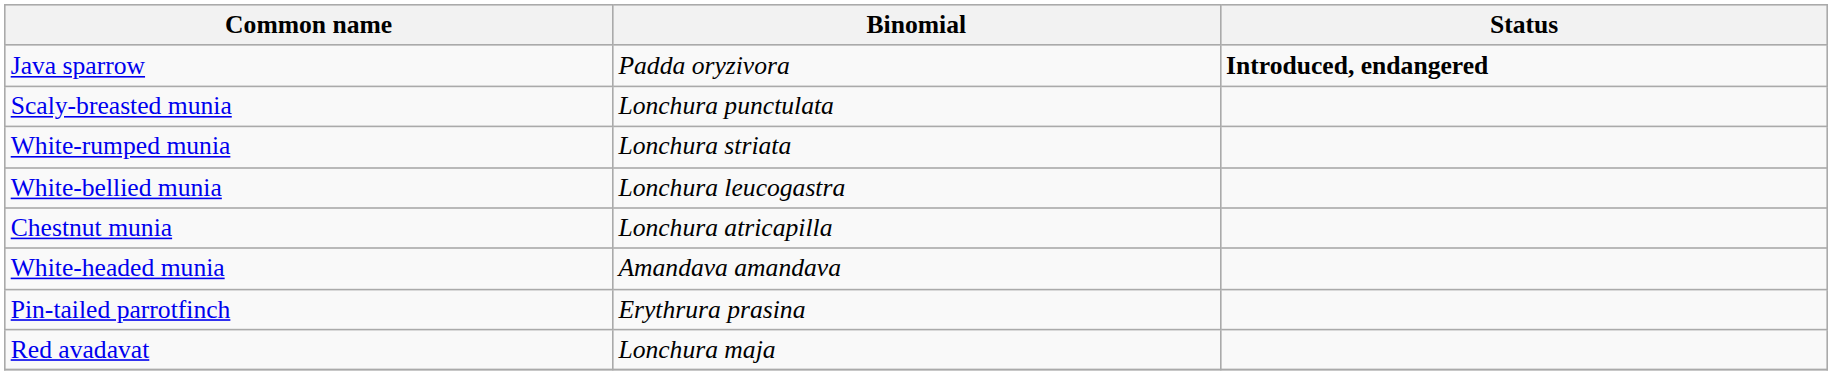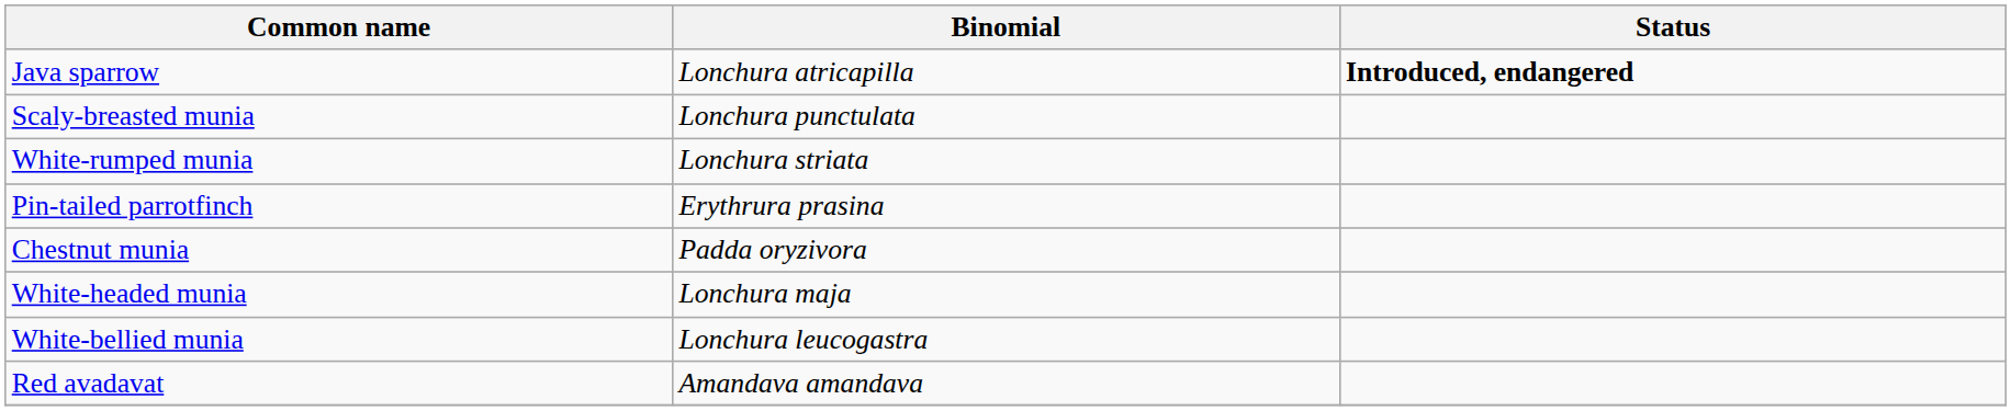 <table width=72% class="wikitable">
 <tr>
 <th width=24%>Common name</th>
 <th width=24%>Binomial</th>
 <th width=24%>Status</th>
 </tr>
 <tr>
 <td><a href='#'>Java sparrow</a></td>
-<td><em>Padda oryzivora</em></td>
+<td><em>Lonchura atricapilla</em></td>
 <td><strong>Introduced, endangered</strong></td>
 </tr>
 <tr>
 <td><a href='#'>Scaly-breasted munia</a></td>
 <td><em>Lonchura punctulata</em></td>
 <td></td>
 </tr>
 <tr>
 <td><a href='#'>White-rumped munia</a></td>
 <td><em>Lonchura striata</em></td>
 <td></td>
 </tr>
 <tr>
+<td><a href='#'>Pin-tailed parrotfinch</a></td>
+<td><em>Erythrura prasina</em></td>
+<td></td>
+</tr>
+<tr>
+<td><a href='#'>Chestnut munia</a></td>
+<td><em>Padda oryzivora</em></td>
+<td></td>
+</tr>
+<tr>
+<td><a href='#'>White-headed munia</a></td>
+<td><em>Lonchura maja</em></td>
+<td></td>
+</tr>
+<tr>
 <td><a href='#'>White-bellied munia</a></td>
 <td><em>Lonchura leucogastra</em></td>
 <td></td>
 </tr>
 <tr>
-<td><a href='#'>Chestnut munia</a></td>
-<td><em>Lonchura atricapilla</em></td>
-<td></td>
-</tr>
-<tr>
-<td><a href='#'>White-headed munia</a></td>
+<td><a href='#'>Red avadavat</a></td>
 <td><em>Amandava amandava</em></td>
-<td></td>
-</tr>
-<tr>
-<td><a href='#'>Pin-tailed parrotfinch</a></td>
-<td><em>Erythrura prasina</em></td>
-<td></td>
-</tr>
-<tr>
-<td><a href='#'>Red avadavat</a></td>
-<td><em>Lonchura maja</em></td>
 <td></td>
 </tr>
 <tr>
 </tr>
 </table>
